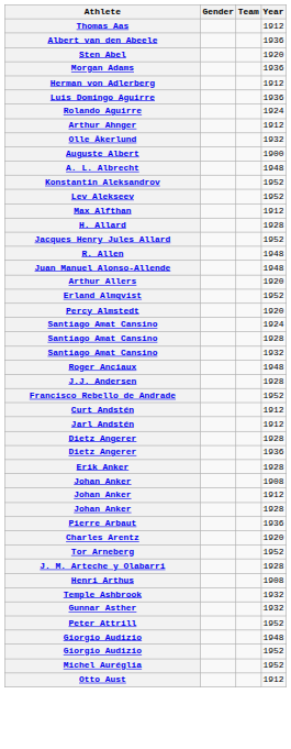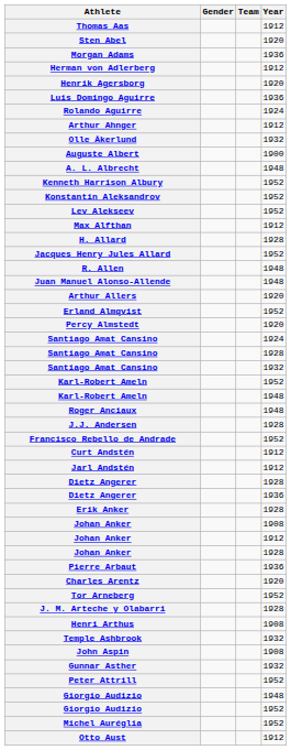 <table class="wikitable plainrowheaders">
 <tr>
 <th scope="col" style="width:22em">Athlete</th>
 <th scope="col">Gender</th>
 <th scope="col">Team</th>
 <th scope="col">Year</th>
 </tr>
 <tr>
 <th scope="row"><a href='#'>Thomas Aas</a></th>
 <td style="text-align:center"></td>
 <td></td>
 <td>1912</td>
-</tr>
-<tr>
-<th scope="row"><a href='#'>Albert van den Abeele</a></th>
-<td style="text-align:center"></td>
-<td></td>
-<td>1936</td>
 </tr>
 <tr>
 <th scope="row"><a href='#'>Sten Abel</a></th>
 <td style="text-align:center"></td>
 <td></td>
 <td>1920</td>
 </tr>
 <tr>
 <th scope="row"><a href='#'>Morgan Adams</a></th>
 <td style="text-align:center"></td>
 <td></td>
 <td>1936</td>
 </tr>
 <tr>
 <th scope="row"><a href='#'>Herman von Adlerberg</a></th>
 <td style="text-align:center"></td>
 <td></td>
 <td>1912</td>
+</tr>
+<tr>
+<th scope="row"><a href='#'>Henrik Agersborg</a></th>
+<td style="text-align:center"></td>
+<td></td>
+<td>1920</td>
 </tr>
 <tr>
 <th scope="row"><a href='#'>Luis Domingo Aguirre</a></th>
 <td style="text-align:center"></td>
 <td></td>
 <td>1936</td>
 </tr>
 <tr>
 <th scope="row"><a href='#'>Rolando Aguirre</a></th>
 <td style="text-align:center"></td>
 <td></td>
 <td>1924</td>
 </tr>
 <tr>
 <th scope="row"><a href='#'>Arthur Ahnger</a></th>
 <td style="text-align:center"></td>
 <td></td>
 <td>1912</td>
 </tr>
 <tr>
 <th scope="row"><a href='#'>Olle Åkerlund</a></th>
 <td style="text-align:center"></td>
 <td></td>
 <td>1932</td>
 </tr>
 <tr>
 <th scope="row"><a href='#'>Auguste Albert</a></th>
 <td style="text-align:center"></td>
 <td></td>
 <td>1900</td>
 </tr>
 <tr>
 <th scope="row"><a href='#'>A. L. Albrecht</a></th>
 <td style="text-align:center"></td>
 <td></td>
 <td>1948</td>
+</tr>
+<tr>
+<th scope="row"><a href='#'>Kenneth Harrison Albury</a></th>
+<td style="text-align:center"></td>
+<td></td>
+<td>1952</td>
 </tr>
 <tr>
 <th scope="row"><a href='#'>Konstantin Aleksandrov</a></th>
 <td style="text-align:center"></td>
 <td></td>
 <td>1952</td>
 </tr>
 <tr>
 <th scope="row"><a href='#'>Lev Alekseev</a></th>
 <td style="text-align:center"></td>
 <td></td>
 <td>1952</td>
 </tr>
 <tr>
 <th scope="row"><a href='#'>Max Alfthan</a></th>
 <td style="text-align:center"></td>
 <td></td>
 <td>1912</td>
 </tr>
 <tr>
 <th scope="row"><a href='#'>H. Allard</a></th>
 <td style="text-align:center"></td>
 <td></td>
 <td>1928</td>
 </tr>
 <tr>
 <th scope="row"><a href='#'>Jacques Henry Jules Allard</a></th>
 <td style="text-align:center"></td>
 <td></td>
 <td>1952</td>
 </tr>
 <tr>
 <th scope="row"><a href='#'>R. Allen</a></th>
 <td style="text-align:center"></td>
 <td></td>
 <td>1948</td>
 </tr>
 <tr>
 <th scope="row"><a href='#'>Juan Manuel Alonso-Allende</a></th>
 <td style="text-align:center"></td>
 <td></td>
 <td>1948</td>
 </tr>
 <tr>
 <th scope="row"><a href='#'>Arthur Allers</a></th>
 <td style="text-align:center"></td>
 <td></td>
 <td>1920</td>
 </tr>
 <tr>
 <th scope="row"><a href='#'>Erland Almqvist</a></th>
 <td style="text-align:center"></td>
 <td></td>
 <td>1952</td>
 </tr>
 <tr>
 <th scope="row"><a href='#'>Percy Almstedt</a></th>
 <td style="text-align:center"></td>
 <td></td>
 <td>1920</td>
 </tr>
 <tr>
 <th scope="row"><a href='#'>Santiago Amat Cansino</a></th>
 <td style="text-align:center"></td>
 <td></td>
 <td>1924</td>
 </tr>
 <tr>
 <th scope="row"><a href='#'>Santiago Amat Cansino</a></th>
 <td style="text-align:center"></td>
 <td></td>
 <td>1928</td>
 </tr>
 <tr>
 <th scope="row"><a href='#'>Santiago Amat Cansino</a></th>
 <td style="text-align:center"></td>
 <td></td>
 <td>1932</td>
+</tr>
+<tr>
+<th scope="row"><a href='#'>Karl-Robert Ameln</a></th>
+<td style="text-align:center"></td>
+<td></td>
+<td>1952</td>
+</tr>
+<tr>
+<th scope="row"><a href='#'>Karl-Robert Ameln</a></th>
+<td style="text-align:center"></td>
+<td></td>
+<td>1948</td>
 </tr>
 <tr>
 <th scope="row"><a href='#'>Roger Anciaux</a></th>
 <td style="text-align:center"></td>
 <td></td>
 <td>1948</td>
 </tr>
 <tr>
 <th scope="row"><a href='#'>J.J. Andersen</a></th>
 <td style="text-align:center"></td>
 <td></td>
 <td>1928</td>
 </tr>
 <tr>
 <th scope="row"><a href='#'>Francisco Rebello de Andrade</a></th>
 <td style="text-align:center"></td>
 <td></td>
 <td>1952</td>
 </tr>
 <tr>
 <th scope="row"><a href='#'>Curt Andstén</a></th>
 <td style="text-align:center"></td>
 <td></td>
 <td>1912</td>
 </tr>
 <tr>
 <th scope="row"><a href='#'>Jarl Andstén</a></th>
 <td style="text-align:center"></td>
 <td></td>
 <td>1912</td>
 </tr>
 <tr>
 <th scope="row"><a href='#'>Dietz Angerer</a></th>
 <td style="text-align:center"></td>
 <td></td>
 <td>1928</td>
 </tr>
 <tr>
 <th scope="row"><a href='#'>Dietz Angerer</a></th>
 <td style="text-align:center"></td>
 <td></td>
 <td>1936</td>
 </tr>
 <tr>
 <th scope="row"><a href='#'>Erik Anker</a></th>
 <td style="text-align:center"></td>
 <td></td>
 <td>1928</td>
 </tr>
 <tr>
 <th scope="row"><a href='#'>Johan Anker</a></th>
 <td style="text-align:center"></td>
 <td></td>
 <td>1908</td>
 </tr>
 <tr>
 <th scope="row"><a href='#'>Johan Anker</a></th>
 <td style="text-align:center"></td>
 <td></td>
 <td>1912</td>
 </tr>
 <tr>
 <th scope="row"><a href='#'>Johan Anker</a></th>
 <td style="text-align:center"></td>
 <td></td>
 <td>1928</td>
 </tr>
 <tr>
 <th scope="row"><a href='#'>Pierre Arbaut</a></th>
 <td style="text-align:center"></td>
 <td></td>
 <td>1936</td>
 </tr>
 <tr>
 <th scope="row"><a href='#'>Charles Arentz</a></th>
 <td style="text-align:center"></td>
 <td></td>
 <td>1920</td>
 </tr>
 <tr>
 <th scope="row"><a href='#'>Tor Arneberg</a></th>
 <td style="text-align:center"></td>
 <td></td>
 <td>1952</td>
 </tr>
 <tr>
 <th scope="row"><a href='#'>J. M. Arteche y Olabarri</a></th>
 <td style="text-align:center"></td>
 <td></td>
 <td>1928</td>
 </tr>
 <tr>
 <th scope="row"><a href='#'>Henri Arthus</a></th>
 <td style="text-align:center"></td>
 <td></td>
 <td>1908</td>
 </tr>
 <tr>
 <th scope="row"><a href='#'>Temple Ashbrook</a></th>
 <td style="text-align:center"></td>
 <td></td>
 <td>1932</td>
 </tr>
 <tr>
+<th scope="row"><a href='#'>John Aspin</a></th>
+<td style="text-align:center"></td>
+<td></td>
+<td>1908</td>
+</tr>
+<tr>
 <th scope="row"><a href='#'>Gunnar Asther</a></th>
 <td style="text-align:center"></td>
 <td></td>
 <td>1932</td>
 </tr>
 <tr>
 <th scope="row"><a href='#'>Peter Attrill</a></th>
 <td style="text-align:center"></td>
 <td></td>
 <td>1952</td>
 </tr>
 <tr>
 <th scope="row"><a href='#'>Giorgio Audizio</a></th>
 <td style="text-align:center"></td>
 <td></td>
 <td>1948</td>
 </tr>
 <tr>
 <th scope="row"><a href='#'>Giorgio Audizio</a></th>
 <td style="text-align:center"></td>
 <td></td>
 <td>1952</td>
 </tr>
 <tr>
 <th scope="row"><a href='#'>Michel Auréglia</a></th>
 <td style="text-align:center"></td>
 <td></td>
 <td>1952</td>
 </tr>
 <tr>
 <th scope="row"><a href='#'>Otto Aust</a></th>
 <td style="text-align:center"></td>
 <td></td>
 <td>1912</td>
 </tr>
 </table>
